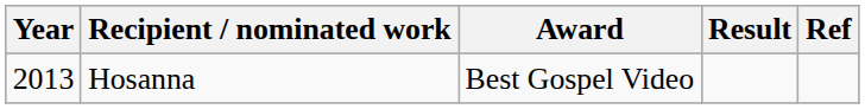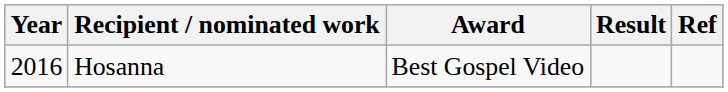 <table class="wikitable">
 <tr>
 <th>Year</th>
 <th>Recipient / nominated work</th>
 <th>Award</th>
 <th>Result</th>
 <th>Ref</th>
 </tr>
 <tr>
-<td>2013</td>
+<td>2016</td>
 <td>Hosanna</td>
 <td>Best Gospel Video</td>
 <td></td>
 <td></td>
 </tr>
 </table>
